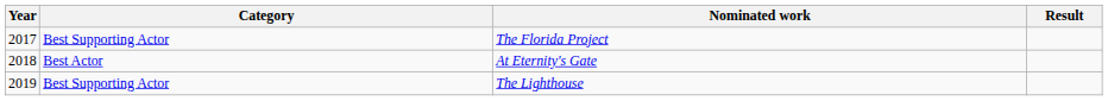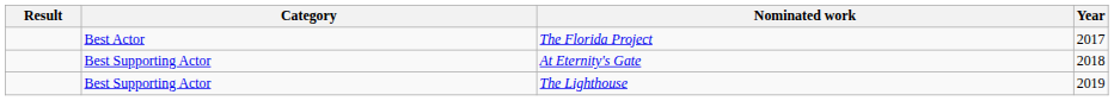 <table class=wikitable>
 <tr>
-<th scope="col" style="width:1em;">Year</th>
+<th scope="col" style="width:5em;">Result</th>
 <th scope="col" style="width:33em;">Category</th>
 <th scope="col" style="width:39em;">Nominated work</th>
-<th scope="col" style="width:5em;">Result</th>
+<th scope="col" style="width:1em;">Year</th>
 </tr>
 <tr>
+<td></td>
+<td><a href='#'>Best Actor</a></td>
+<td><em><a href='#'>The Florida Project</a></em></td>
 <td>2017</td>
-<td><a href='#'>Best Supporting Actor</a></td>
-<td><em><a href='#'>The Florida Project</a></em></td>
-<td></td>
 </tr>
 <tr>
+<td></td>
+<td><a href='#'>Best Supporting Actor</a></td>
+<td><em><a href='#'>At Eternity's Gate</a></em></td>
 <td>2018</td>
-<td><a href='#'>Best Actor</a></td>
-<td><em><a href='#'>At Eternity's Gate</a></em></td>
-<td></td>
 </tr>
 <tr>
-<td>2019</td>
+<td></td>
 <td><a href='#'>Best Supporting Actor</a></td>
 <td><em><a href='#'>The Lighthouse</a></em></td>
-<td></td>
+<td>2019</td>
 </tr>
 </table>
